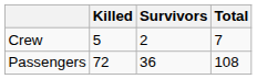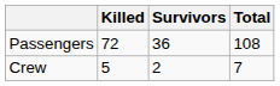 <table class="wikitable">
 <tr>
 <th></th>
 <th>Killed</th>
 <th>Survivors</th>
 <th>Total</th>
 </tr>
 <tr>
+<td>Passengers</td>
+<td>72</td>
+<td>36</td>
+<td>108</td>
+</tr>
+<tr>
 <td>Crew</td>
 <td>5</td>
 <td>2</td>
 <td>7</td>
 </tr>
-<tr>
-<td>Passengers</td>
-<td>72</td>
-<td>36</td>
-<td>108</td>
-</tr>
 </table>
